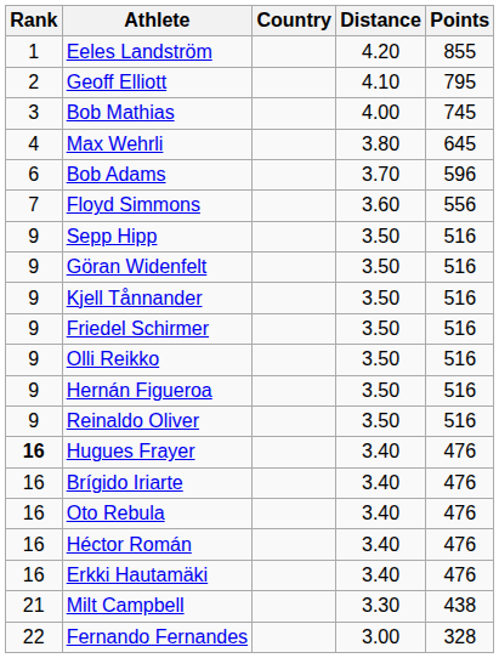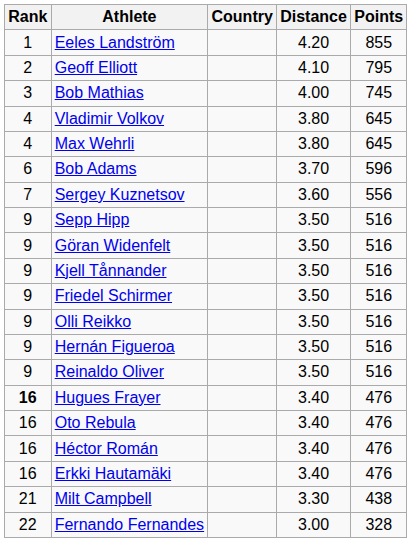 <table class="wikitable sortable" style="text-align:center">
 <tr>
 <th>Rank</th>
 <th>Athlete</th>
 <th>Country</th>
 <th>Distance</th>
 <th>Points</th>
 </tr>
 <tr>
 <td>1</td>
 <td align=left><a href='#'>Eeles Landström</a></td>
 <td align=left></td>
 <td>4.20</td>
 <td>855</td>
 </tr>
 <tr>
 <td>2</td>
 <td align=left><a href='#'>Geoff Elliott</a></td>
 <td align=left></td>
 <td>4.10</td>
 <td>795</td>
 </tr>
 <tr>
 <td>3</td>
 <td align=left><a href='#'>Bob Mathias</a></td>
 <td align=left></td>
 <td>4.00</td>
 <td>745</td>
 </tr>
 <tr>
 <td>4</td>
+<td align=left><a href='#'>Vladimir Volkov</a></td>
+<td align=left></td>
+<td>3.80</td>
+<td>645</td>
+</tr>
+<tr>
+<td>4</td>
 <td align=left><a href='#'>Max Wehrli</a></td>
 <td align=left></td>
 <td>3.80</td>
 <td>645</td>
 </tr>
 <tr>
 <td>6</td>
 <td align=left><a href='#'>Bob Adams</a></td>
 <td align=left></td>
 <td>3.70</td>
 <td>596</td>
 </tr>
 <tr>
 <td>7</td>
-<td align=left><a href='#'>Floyd Simmons</a></td>
+<td align=left><a href='#'>Sergey Kuznetsov</a></td>
 <td align=left></td>
 <td>3.60</td>
 <td>556</td>
 </tr>
 <tr>
 <td>9</td>
 <td align=left><a href='#'>Sepp Hipp</a></td>
 <td align=left></td>
 <td>3.50</td>
 <td>516</td>
 </tr>
 <tr>
 <td>9</td>
 <td align=left><a href='#'>Göran Widenfelt</a></td>
 <td align=left></td>
 <td>3.50</td>
 <td>516</td>
 </tr>
 <tr>
 <td>9</td>
 <td align=left><a href='#'>Kjell Tånnander</a></td>
 <td align=left></td>
 <td>3.50</td>
 <td>516</td>
 </tr>
 <tr>
 <td>9</td>
 <td align=left><a href='#'>Friedel Schirmer</a></td>
 <td align=left></td>
 <td>3.50</td>
 <td>516</td>
 </tr>
 <tr>
 <td>9</td>
 <td align=left><a href='#'>Olli Reikko</a></td>
 <td align=left></td>
 <td>3.50</td>
 <td>516</td>
 </tr>
 <tr>
 <td>9</td>
 <td align=left><a href='#'>Hernán Figueroa</a></td>
 <td align=left></td>
 <td>3.50</td>
 <td>516</td>
 </tr>
 <tr>
 <td>9</td>
 <td align=left><a href='#'>Reinaldo Oliver</a></td>
 <td align=left></td>
 <td>3.50</td>
 <td>516</td>
 </tr>
 <tr>
 <td><strong>16</strong></td>
 <td align=left><a href='#'>Hugues Frayer</a></td>
 <td align=left></td>
 <td>3.40</td>
 <td>476</td>
 </tr>
 <tr>
 <td>16</td>
-<td align=left><a href='#'>Brígido Iriarte</a></td>
-<td align=left></td>
-<td>3.40</td>
-<td>476</td>
-</tr>
-<tr>
-<td>16</td>
 <td align=left><a href='#'>Oto Rebula</a></td>
 <td align=left></td>
 <td>3.40</td>
 <td>476</td>
 </tr>
 <tr>
 <td>16</td>
 <td align=left><a href='#'>Héctor Román</a></td>
 <td align=left></td>
 <td>3.40</td>
 <td>476</td>
 </tr>
 <tr>
 <td>16</td>
 <td align=left><a href='#'>Erkki Hautamäki</a></td>
 <td align=left></td>
 <td>3.40</td>
 <td>476</td>
 </tr>
 <tr>
 <td>21</td>
 <td align=left><a href='#'>Milt Campbell</a></td>
 <td align=left></td>
 <td>3.30</td>
 <td>438</td>
 </tr>
 <tr>
 <td>22</td>
 <td align=left><a href='#'>Fernando Fernandes</a></td>
 <td align=left></td>
 <td>3.00</td>
 <td>328</td>
 </tr>
 </table>
